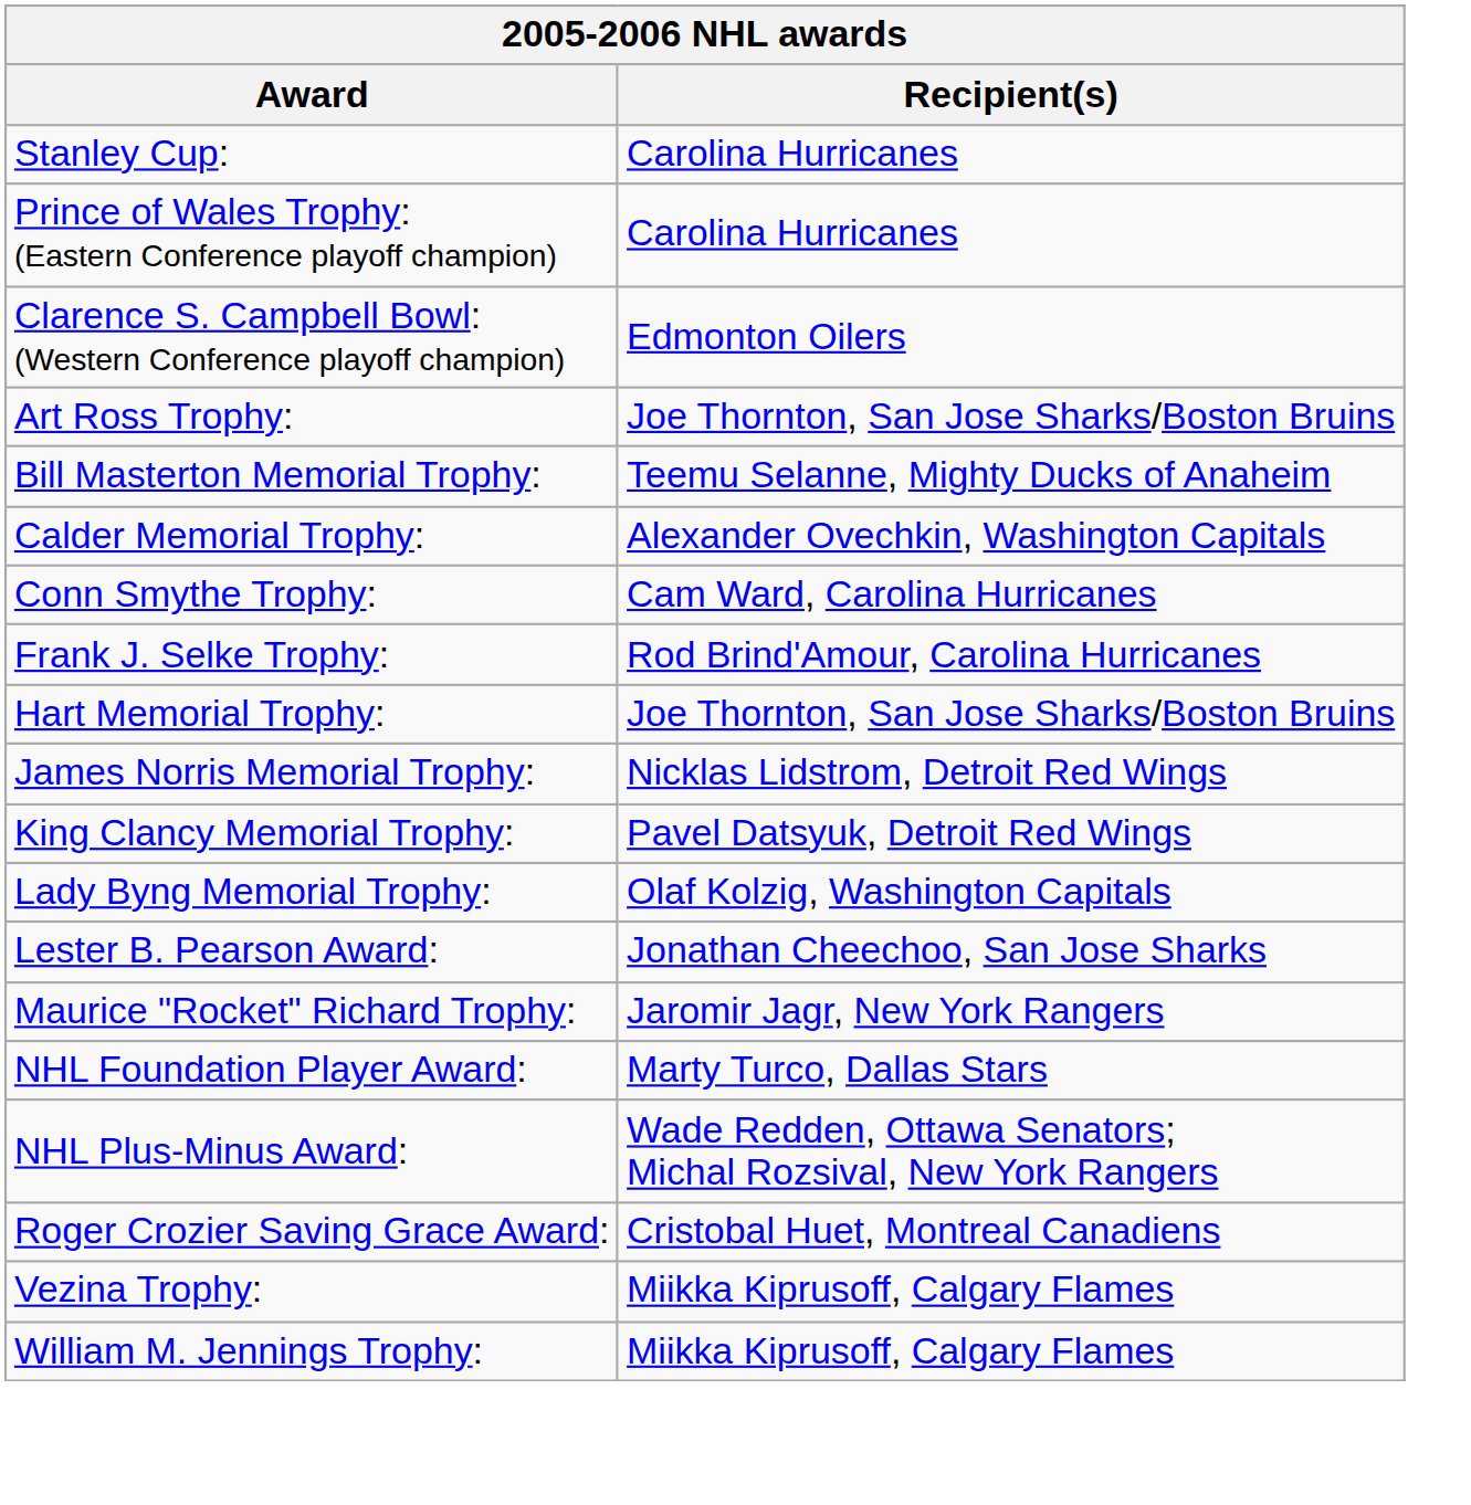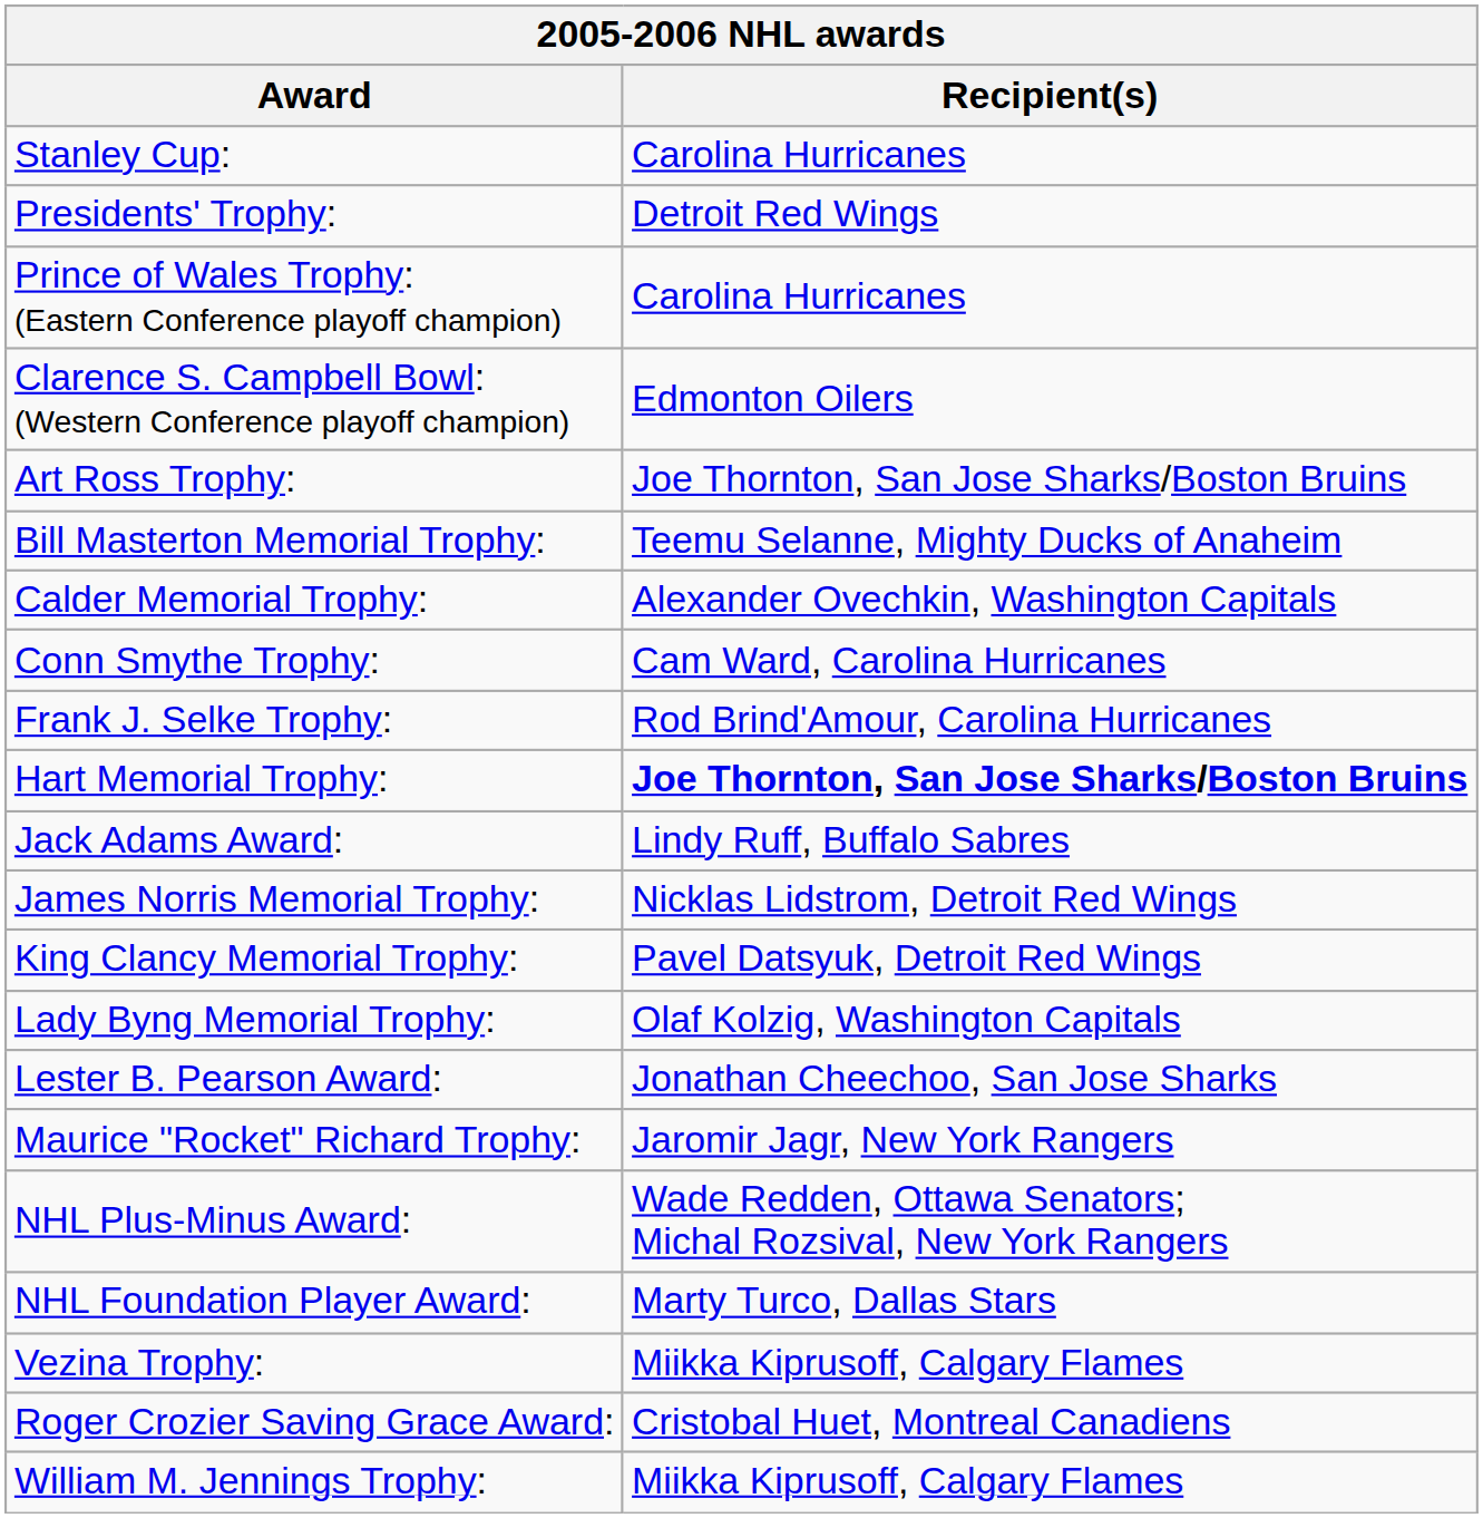 <table class="wikitable">
 <tr>
 <th bgcolor="#DDDDDD" colspan="2">2005-2006 NHL awards</th>
 </tr>
 <tr>
 <th>Award</th>
 <th>Recipient(s)</th>
 </tr>
 <tr>
 <td><a href='#'>Stanley Cup</a>:</td>
 <td><a href='#'>Carolina Hurricanes</a></td>
+</tr>
+<tr>
+<td><a href='#'>Presidents' Trophy</a>:</td>
+<td><a href='#'>Detroit Red Wings</a></td>
 </tr>
 <tr>
 <td><a href='#'>Prince of Wales Trophy</a>: <br><small>(Eastern Conference playoff champion)</small></td>
 <td><a href='#'>Carolina Hurricanes</a></td>
 </tr>
 <tr>
 <td><a href='#'>Clarence S. Campbell Bowl</a>: <br><small>(Western Conference playoff champion)</small></td>
 <td><a href='#'>Edmonton Oilers</a></td>
 </tr>
 <tr>
 <td><a href='#'>Art Ross Trophy</a>:</td>
 <td><a href='#'>Joe Thornton</a>, <a href='#'>San Jose Sharks</a>/<a href='#'>Boston Bruins</a></td>
 </tr>
 <tr>
 <td><a href='#'>Bill Masterton Memorial Trophy</a>:</td>
 <td><a href='#'>Teemu Selanne</a>, <a href='#'>Mighty Ducks of Anaheim</a></td>
 </tr>
 <tr>
 <td><a href='#'>Calder Memorial Trophy</a>:</td>
 <td><a href='#'>Alexander Ovechkin</a>, <a href='#'>Washington Capitals</a></td>
 </tr>
 <tr>
 <td><a href='#'>Conn Smythe Trophy</a>:</td>
 <td><a href='#'>Cam Ward</a>, <a href='#'>Carolina Hurricanes</a></td>
 </tr>
 <tr>
 <td><a href='#'>Frank J. Selke Trophy</a>:</td>
 <td><a href='#'>Rod Brind'Amour</a>, <a href='#'>Carolina Hurricanes</a></td>
 </tr>
 <tr>
 <td><a href='#'>Hart Memorial Trophy</a>:</td>
-<td><a href='#'>Joe Thornton</a>, <a href='#'>San Jose Sharks</a>/<a href='#'>Boston Bruins</a></td>
+<td><strong><a href='#'>Joe Thornton</a>, <a href='#'>San Jose Sharks</a>/<a href='#'>Boston Bruins</a></strong></td>
+</tr>
+<tr>
+<td><a href='#'>Jack Adams Award</a>:</td>
+<td><a href='#'>Lindy Ruff</a>, <a href='#'>Buffalo Sabres</a></td>
 </tr>
 <tr>
 <td><a href='#'>James Norris Memorial Trophy</a>:</td>
 <td><a href='#'>Nicklas Lidstrom</a>, <a href='#'>Detroit Red Wings</a></td>
 </tr>
 <tr>
 <td><a href='#'>King Clancy Memorial Trophy</a>:</td>
 <td><a href='#'>Pavel Datsyuk</a>, <a href='#'>Detroit Red Wings</a></td>
 </tr>
 <tr>
 <td><a href='#'>Lady Byng Memorial Trophy</a>:</td>
 <td><a href='#'>Olaf Kolzig</a>, <a href='#'>Washington Capitals</a></td>
 </tr>
 <tr>
 <td><a href='#'>Lester B. Pearson Award</a>:</td>
 <td><a href='#'>Jonathan Cheechoo</a>, <a href='#'>San Jose Sharks</a></td>
 </tr>
 <tr>
 <td><a href='#'>Maurice "Rocket" Richard Trophy</a>:</td>
 <td><a href='#'>Jaromir Jagr</a>, <a href='#'>New York Rangers</a></td>
 </tr>
 <tr>
+<td><a href='#'>NHL Plus-Minus Award</a>:</td>
+<td><a href='#'>Wade Redden</a>, <a href='#'>Ottawa Senators</a>;<br> <a href='#'>Michal Rozsival</a>, <a href='#'>New York Rangers</a></td>
+</tr>
+<tr>
 <td><a href='#'>NHL Foundation Player Award</a>:</td>
 <td><a href='#'>Marty Turco</a>, <a href='#'>Dallas Stars</a></td>
 </tr>
 <tr>
-<td><a href='#'>NHL Plus-Minus Award</a>:</td>
-<td><a href='#'>Wade Redden</a>, <a href='#'>Ottawa Senators</a>;<br> <a href='#'>Michal Rozsival</a>, <a href='#'>New York Rangers</a></td>
+<td><a href='#'>Vezina Trophy</a>:</td>
+<td><a href='#'>Miikka Kiprusoff</a>, <a href='#'>Calgary Flames</a></td>
 </tr>
 <tr>
 <td><a href='#'>Roger Crozier Saving Grace Award</a>:</td>
 <td><a href='#'>Cristobal Huet</a>, <a href='#'>Montreal Canadiens</a></td>
 </tr>
 <tr>
-<td><a href='#'>Vezina Trophy</a>:</td>
-<td><a href='#'>Miikka Kiprusoff</a>, <a href='#'>Calgary Flames</a></td>
-</tr>
-<tr>
 <td><a href='#'>William M. Jennings Trophy</a>:</td>
 <td><a href='#'>Miikka Kiprusoff</a>, <a href='#'>Calgary Flames</a></td>
 </tr>
 </table>
